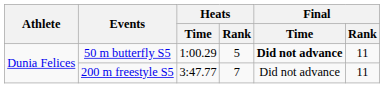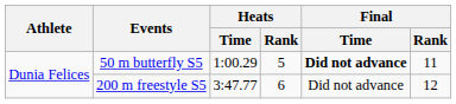 <table class=wikitable>
 <tr>
 <th rowspan="2">Athlete</th>
 <th rowspan="2">Events</th>
 <th colspan="2">Heats</th>
 <th colspan="2">Final</th>
 </tr>
 <tr>
 <th>Time</th>
 <th>Rank</th>
 <th>Time</th>
 <th>Rank</th>
 </tr>
 <tr align=center>
 <td rowspan=2><a href='#'>Dunia Felices</a></td>
 <td><a href='#'>50 m butterfly S5</a></td>
 <td>1:00.29</td>
 <td>5</td>
 <td><strong>Did not advance</strong></td>
 <td>11</td>
 </tr>
 <tr align=center>
 <td><a href='#'>200 m freestyle S5</a></td>
 <td>3:47.77</td>
-<td>7</td>
+<td>6</td>
 <td>Did not advance</td>
-<td>11</td>
+<td>12</td>
 </tr>
 </table>
